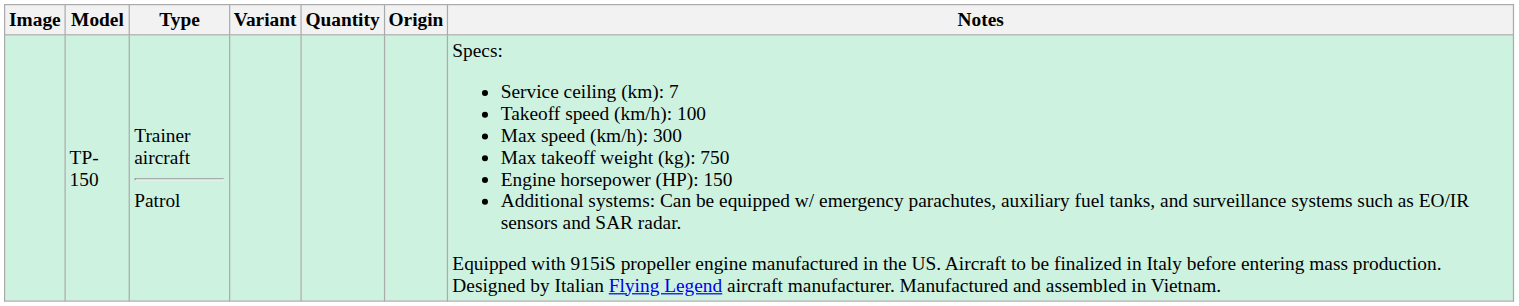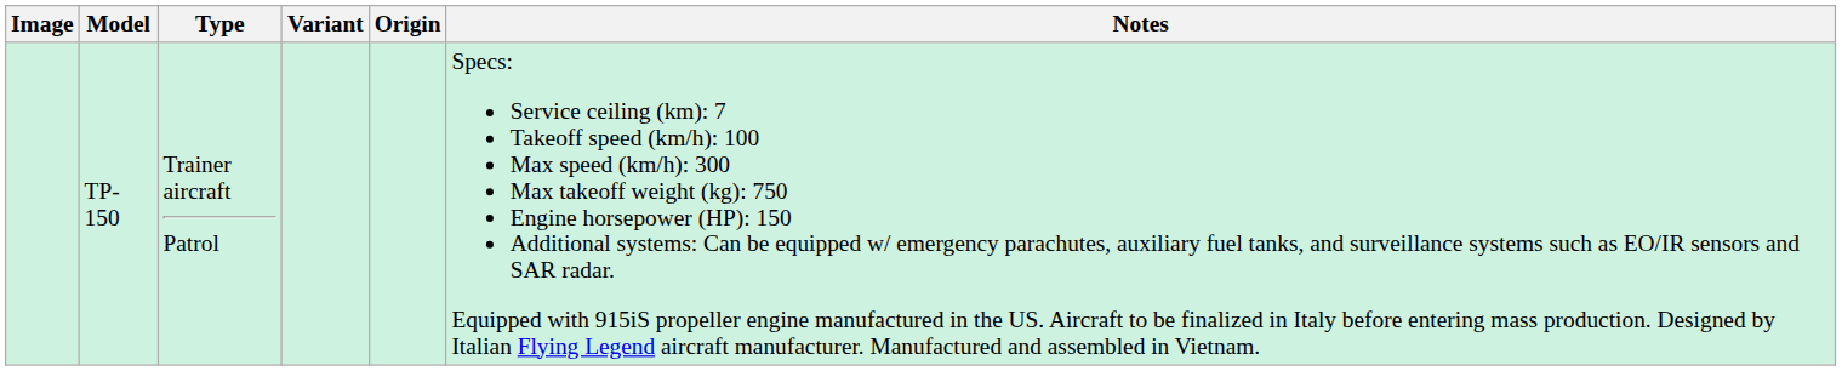 <table class="wikitable">
 <tr>
 <th>Image</th>
 <th>Model</th>
 <th>Type</th>
 <th>Variant</th>
-<th>Quantity</th>
 <th>Origin</th>
 <th>Notes</th>
 </tr>
 <tr>
 <td style="background: #CEF2E0"></td>
 <td style="background: #CEF2E0">TP-150 </td>
 <td style="background: #CEF2E0">Trainer aircraft<hr>Patrol</td>
 <td style="background: #CEF2E0"></td>
-<td style="background: #CEF2E0"></td>
 <td style="background: #CEF2E0"><br><br></td>
 <td style="background: #CEF2E0">Specs:<br><ul><li>Service ceiling (km): 7</li><li>Takeoff speed (km/h): 100</li><li>Max speed (km/h): 300</li><li>Max takeoff weight (kg): 750</li><li>Engine horsepower (HP): 150</li><li>Additional systems: Can be equipped w/ emergency parachutes, auxiliary fuel tanks, and surveillance systems such as EO/IR sensors and SAR radar.</li></ul>Equipped with 915iS propeller engine manufactured in the US. Aircraft to be finalized in Italy before entering mass production. Designed by Italian <a href='#'>Flying Legend</a> aircraft manufacturer. Manufactured and assembled in Vietnam.</td>
 </tr>
 </table>
